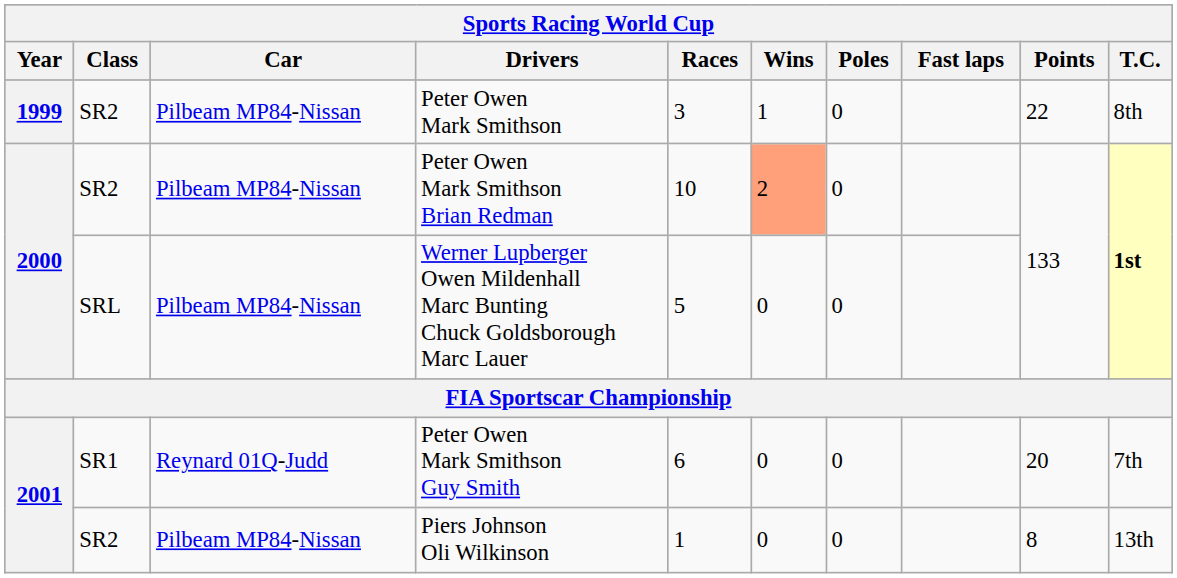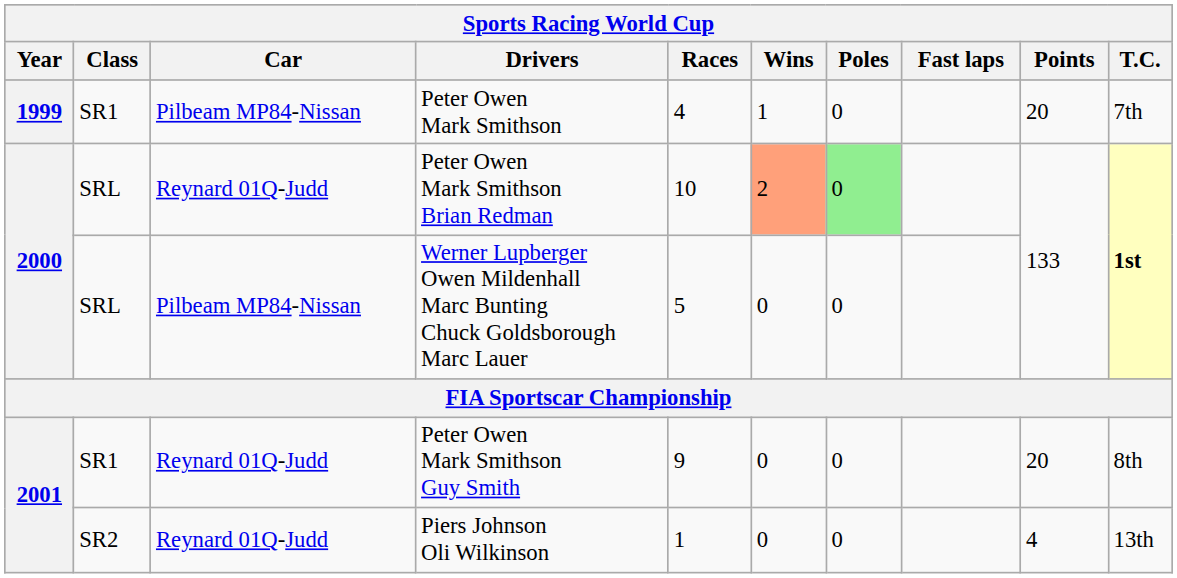 <table class="wikitable" style="font-size:85%; width:700px">
 <tr>
 <th colspan=10><a href='#'>Sports Racing World Cup</a></th>
 </tr>
 <tr>
 <th>Year</th>
 <th>Class</th>
 <th>Car</th>
 <th>Drivers</th>
 <th>Races</th>
 <th>Wins</th>
 <th>Poles</th>
 <th>Fast laps</th>
 <th>Points</th>
 <th>T.C.</th>
 </tr>
 <tr>
 <th><a href='#'>1999</a></th>
-<td>SR2</td>
+<td>SR1</td>
 <td><a href='#'>Pilbeam MP84</a>-<a href='#'>Nissan</a></td>
 <td> Peter Owen<br> Mark Smithson</td>
-<td>3</td>
+<td>4</td>
 <td>1</td>
 <td>0</td>
 <td></td>
-<td>22</td>
-<td>8th</td>
+<td>20</td>
+<td>7th</td>
 </tr>
 <tr>
 <th rowspan=2><a href='#'>2000</a></th>
-<td>SR2</td>
-<td><a href='#'>Pilbeam MP84</a>-<a href='#'>Nissan</a></td>
+<td>SRL</td>
+<td><a href='#'>Reynard 01Q</a>-<a href='#'>Judd</a></td>
 <td> Peter Owen<br> Mark Smithson<br> <a href='#'>Brian Redman</a></td>
 <td>10</td>
 <td style="background: lightsalmon;">2</td>
-<td>0</td>
+<td style="background: lightgreen;">0</td>
 <td></td>
 <td rowspan=2>133</td>
 <td rowspan=2 style="background:#FFFFBF;"><strong>1st</strong></td>
 </tr>
 <tr>
 <td>SRL</td>
 <td><a href='#'>Pilbeam MP84</a>-<a href='#'>Nissan</a></td>
 <td> <a href='#'>Werner Lupberger</a><br> Owen Mildenhall<br> Marc Bunting<br> Chuck Goldsborough<br> Marc Lauer</td>
 <td>5</td>
 <td>0</td>
 <td>0</td>
 <td></td>
 </tr>
 <tr>
 <th colspan=10><a href='#'>FIA Sportscar Championship</a></th>
 </tr>
 <tr>
 <th rowspan=2><a href='#'>2001</a></th>
 <td>SR1</td>
 <td><a href='#'>Reynard 01Q</a>-<a href='#'>Judd</a></td>
 <td> Peter Owen<br> Mark Smithson<br> <a href='#'>Guy Smith</a></td>
-<td>6</td>
+<td>9</td>
 <td>0</td>
 <td>0</td>
 <td></td>
 <td>20</td>
-<td>7th</td>
+<td>8th</td>
 </tr>
 <tr>
 <td>SR2</td>
-<td><a href='#'>Pilbeam MP84</a>-<a href='#'>Nissan</a></td>
+<td><a href='#'>Reynard 01Q</a>-<a href='#'>Judd</a></td>
 <td> Piers Johnson<br> Oli Wilkinson</td>
 <td>1</td>
 <td>0</td>
 <td>0</td>
 <td></td>
-<td>8</td>
+<td>4</td>
 <td>13th</td>
 </tr>
 </table>
